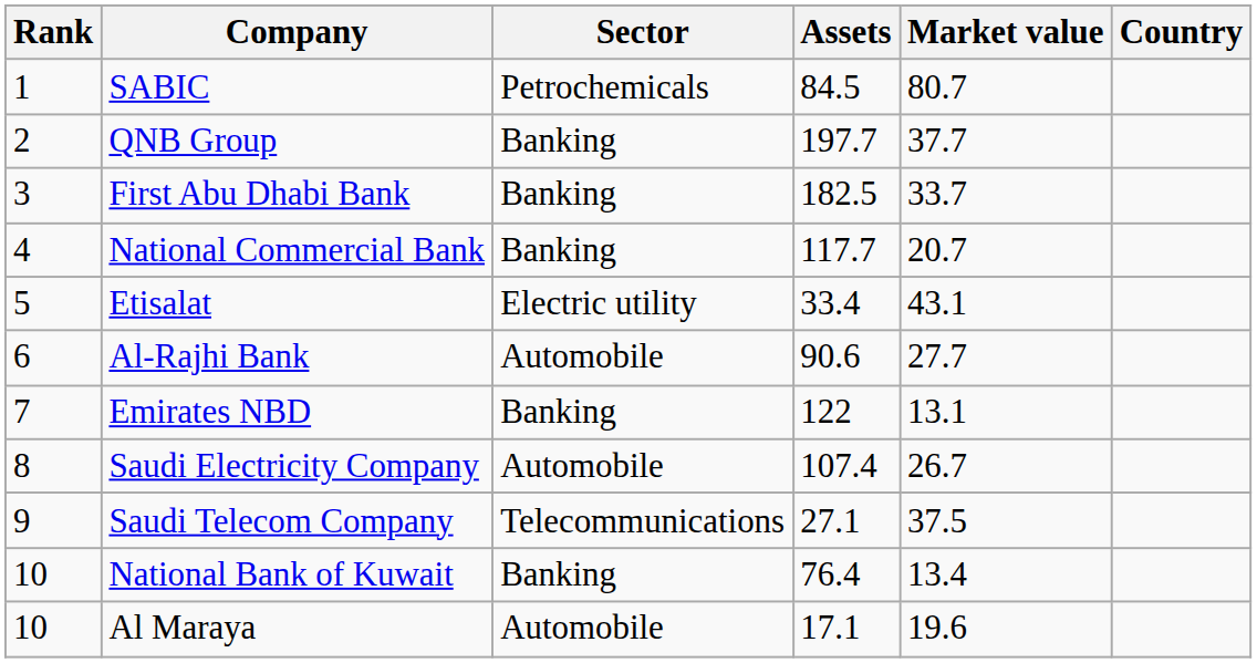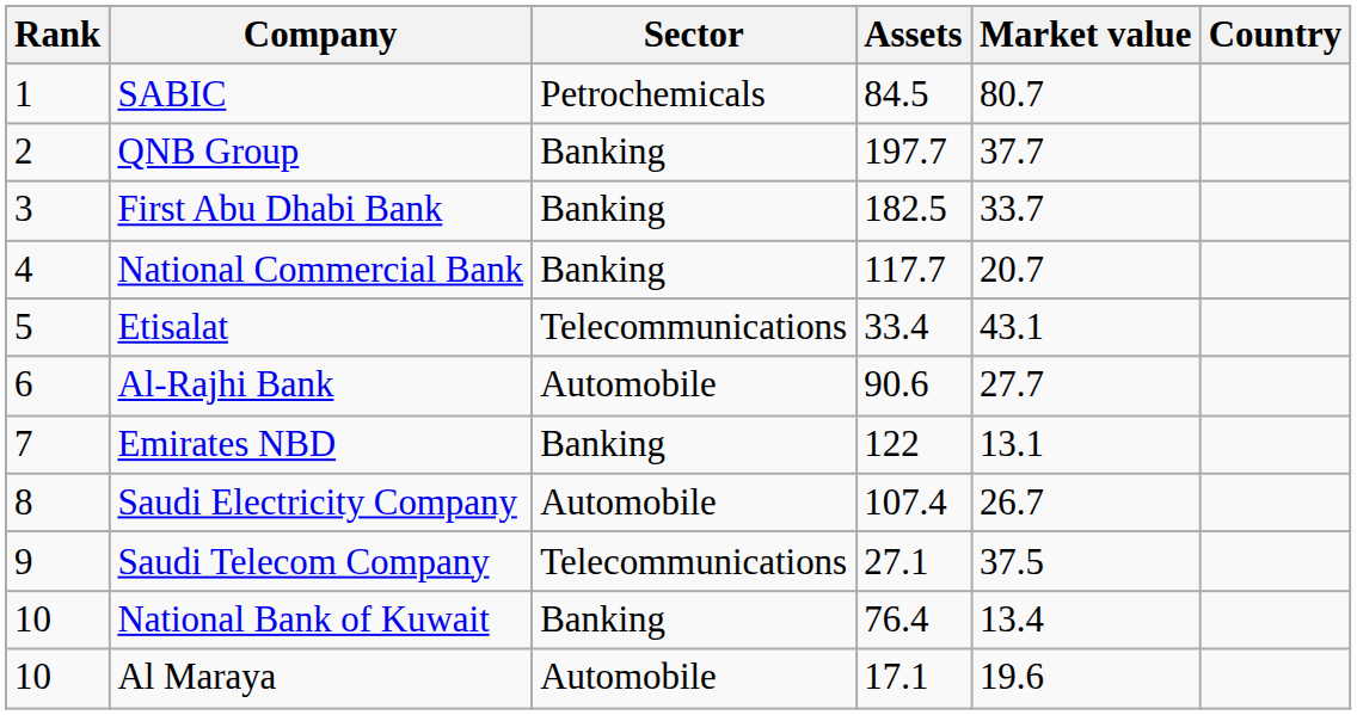 <table class="wikitable">
 <tr>
 <th>Rank</th>
 <th>Company</th>
 <th>Sector</th>
 <th>Assets</th>
 <th>Market value</th>
 <th>Country</th>
 </tr>
 <tr>
 <td>1</td>
 <td><a href='#'>SABIC</a></td>
 <td>Petrochemicals</td>
 <td>84.5</td>
 <td>80.7</td>
 <td></td>
 </tr>
 <tr>
 <td>2</td>
 <td><a href='#'>QNB Group</a></td>
 <td>Banking</td>
 <td>197.7</td>
 <td>37.7</td>
 <td></td>
 </tr>
 <tr>
 <td>3</td>
 <td><a href='#'>First Abu Dhabi Bank</a></td>
 <td>Banking</td>
 <td>182.5</td>
 <td>33.7</td>
 <td></td>
 </tr>
 <tr>
 <td>4</td>
 <td><a href='#'>National Commercial Bank</a></td>
 <td>Banking</td>
 <td>117.7</td>
 <td>20.7</td>
 <td></td>
 </tr>
 <tr>
 <td>5</td>
 <td><a href='#'>Etisalat</a></td>
-<td>Electric utility</td>
+<td>Telecommunications</td>
 <td>33.4</td>
 <td>43.1</td>
 <td></td>
 </tr>
 <tr>
 <td>6</td>
 <td><a href='#'>Al-Rajhi Bank</a></td>
 <td>Automobile</td>
 <td>90.6</td>
 <td>27.7</td>
 <td></td>
 </tr>
 <tr>
 <td>7</td>
 <td><a href='#'>Emirates NBD</a></td>
 <td>Banking</td>
 <td>122</td>
 <td>13.1</td>
 <td></td>
 </tr>
 <tr>
 <td>8</td>
 <td><a href='#'>Saudi Electricity Company</a></td>
 <td>Automobile</td>
 <td>107.4</td>
 <td>26.7</td>
 <td></td>
 </tr>
 <tr>
 <td>9</td>
 <td><a href='#'>Saudi Telecom Company</a></td>
 <td>Telecommunications</td>
 <td>27.1</td>
 <td>37.5</td>
 <td></td>
 </tr>
 <tr>
 <td>10</td>
 <td><a href='#'>National Bank of Kuwait</a></td>
 <td>Banking</td>
 <td>76.4</td>
 <td>13.4</td>
 <td></td>
 </tr>
 <tr>
 <td>10</td>
 <td>Al Maraya</td>
 <td>Automobile</td>
 <td>17.1</td>
 <td>19.6</td>
 <td></td>
 </tr>
 </table>
